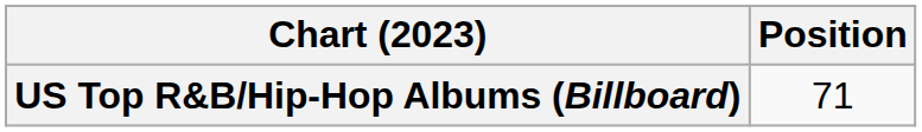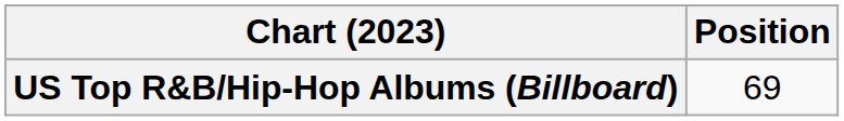 <table class="wikitable sortable plainrowheaders" style="text-align:center">
 <tr>
 <th scope="col">Chart (2023)</th>
 <th scope="col">Position</th>
 </tr>
 <tr>
 <th scope="row">US Top R&B/Hip-Hop Albums (<em>Billboard</em>)</th>
-<td>71</td>
+<td>69</td>
 </tr>
 </table>
